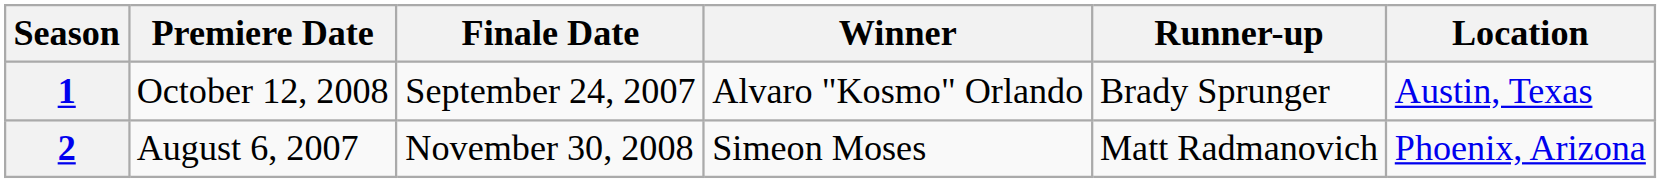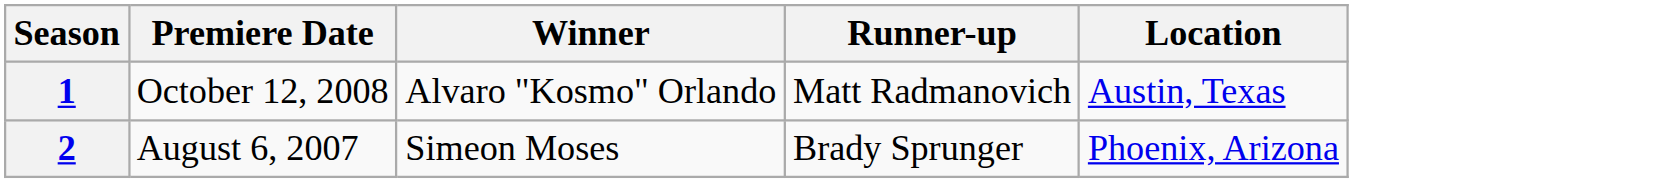 <table class="wikitable">
 <tr>
 <th>Season</th>
 <th>Premiere Date</th>
-<th>Finale Date</th>
 <th>Winner</th>
 <th>Runner-up</th>
 <th>Location</th>
 </tr>
 <tr>
 <th><a href='#'>1</a></th>
 <td>October 12, 2008</td>
-<td>September 24, 2007</td>
 <td>Alvaro "Kosmo" Orlando</td>
-<td>Brady Sprunger</td>
+<td>Matt Radmanovich</td>
 <td><a href='#'>Austin, Texas</a></td>
 </tr>
 <tr>
 <th><a href='#'>2</a></th>
 <td>August 6, 2007</td>
-<td>November 30, 2008</td>
 <td>Simeon Moses</td>
-<td>Matt Radmanovich</td>
+<td>Brady Sprunger</td>
 <td><a href='#'>Phoenix, Arizona</a></td>
 </tr>
 </table>
